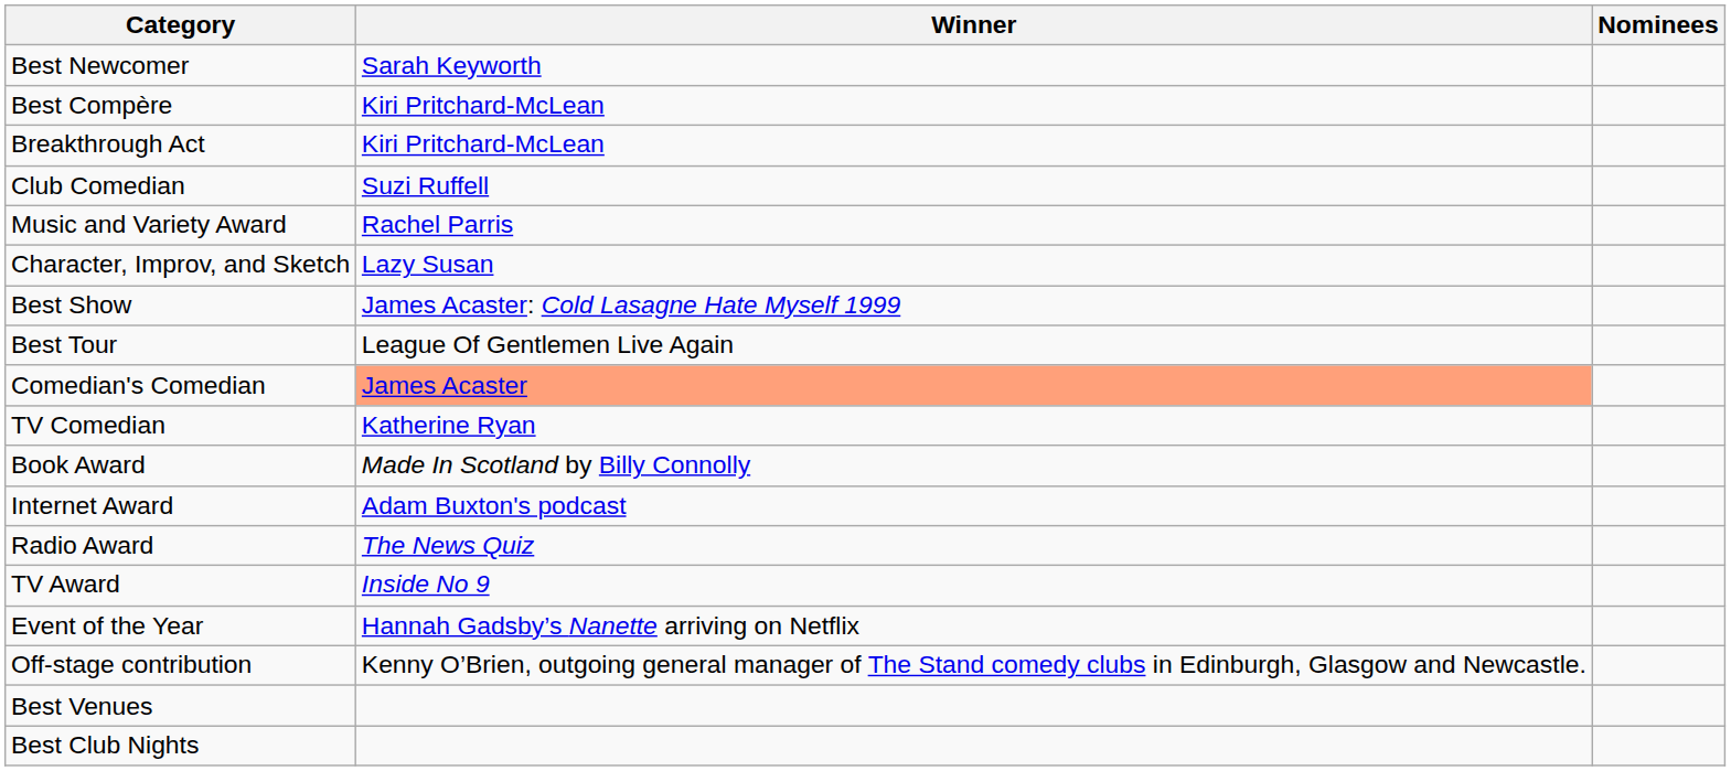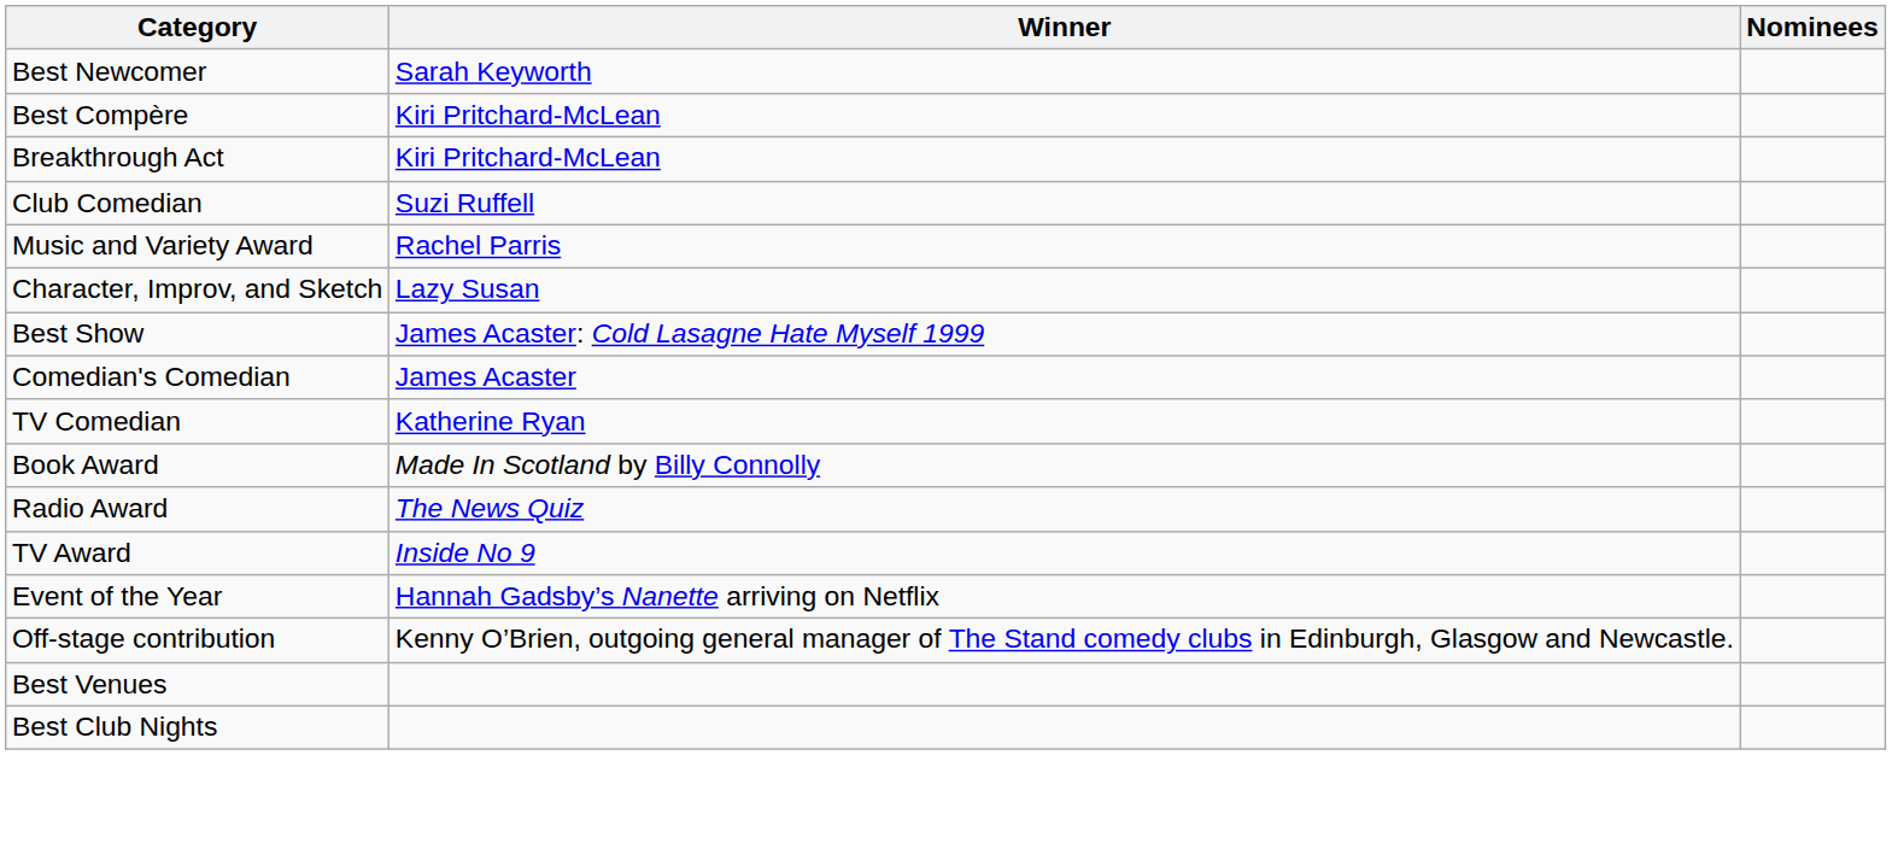 <table class="wikitable">
 <tr>
 <th>Category</th>
 <th>Winner</th>
 <th>Nominees</th>
 </tr>
 <tr>
 <td>Best Newcomer</td>
 <td><a href='#'>Sarah Keyworth</a></td>
 <td></td>
 </tr>
 <tr>
 <td>Best Compère</td>
 <td><a href='#'>Kiri Pritchard-McLean</a></td>
 <td></td>
 </tr>
 <tr>
 <td>Breakthrough Act</td>
 <td><a href='#'>Kiri Pritchard-McLean</a></td>
 <td></td>
 </tr>
 <tr>
 <td>Club Comedian</td>
 <td><a href='#'>Suzi Ruffell</a></td>
 <td></td>
 </tr>
 <tr>
 <td>Music and Variety Award</td>
 <td><a href='#'>Rachel Parris</a></td>
 <td></td>
 </tr>
 <tr>
 <td>Character, Improv, and Sketch</td>
 <td><a href='#'>Lazy Susan</a></td>
 <td></td>
 </tr>
 <tr>
 <td>Best Show</td>
 <td><a href='#'>James Acaster</a>: <em><a href='#'>Cold Lasagne Hate Myself 1999</a></em></td>
 <td></td>
 </tr>
 <tr>
-<td>Best Tour</td>
-<td>League Of Gentlemen Live Again</td>
-<td></td>
-</tr>
-<tr>
 <td>Comedian's Comedian</td>
-<td style="background: lightsalmon;"><a href='#'>James Acaster</a></td>
+<td><a href='#'>James Acaster</a></td>
 <td></td>
 </tr>
 <tr>
 <td>TV Comedian</td>
 <td><a href='#'>Katherine Ryan</a></td>
 <td></td>
 </tr>
 <tr>
 <td>Book Award</td>
 <td><em>Made In Scotland</em> by <a href='#'>Billy Connolly</a></td>
-<td></td>
-</tr>
-<tr>
-<td>Internet Award</td>
-<td><a href='#'>Adam Buxton's podcast</a></td>
 <td></td>
 </tr>
 <tr>
 <td>Radio Award</td>
 <td><em><a href='#'>The News Quiz</a></em></td>
 <td></td>
 </tr>
 <tr>
 <td>TV Award</td>
 <td><em><a href='#'>Inside No 9</a></em></td>
 <td></td>
 </tr>
 <tr>
 <td>Event of the Year</td>
 <td><a href='#'>Hannah Gadsby’s <em>Nanette</em></a> arriving on Netflix</td>
 <td></td>
 </tr>
 <tr>
 <td>Off-stage contribution</td>
 <td>Kenny O’Brien, outgoing general manager of <a href='#'>The Stand comedy clubs</a> in Edinburgh, Glasgow and Newcastle.</td>
 <td></td>
 </tr>
 <tr>
 <td>Best Venues</td>
 <td><br></td>
 <td></td>
 </tr>
 <tr>
 <td>Best Club Nights</td>
 <td><br></td>
 <td></td>
 </tr>
 </table>
